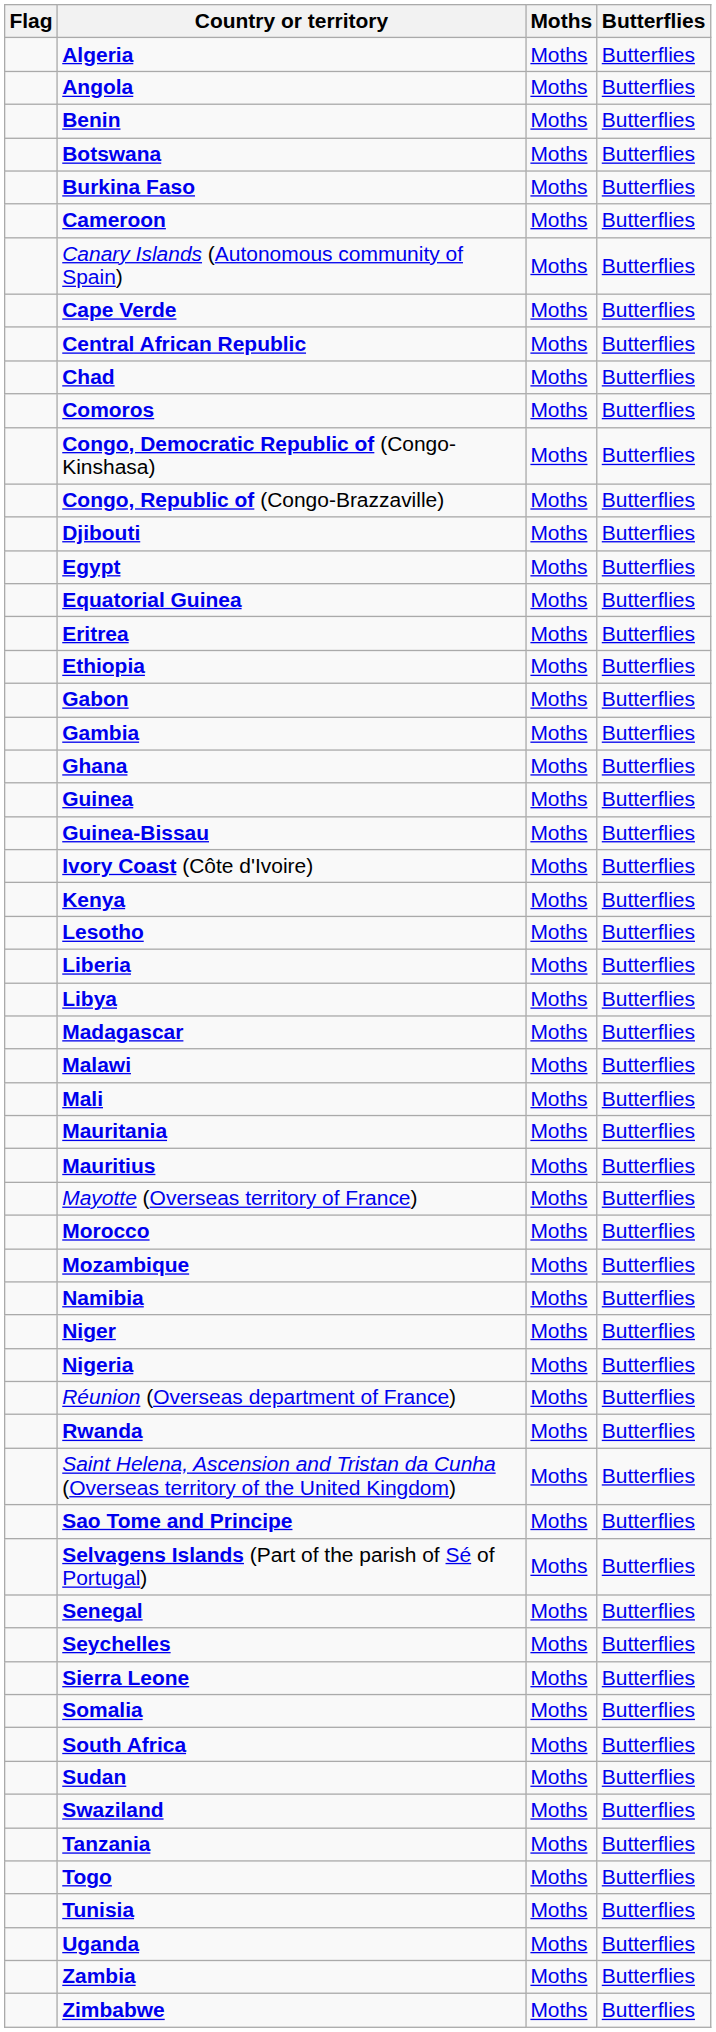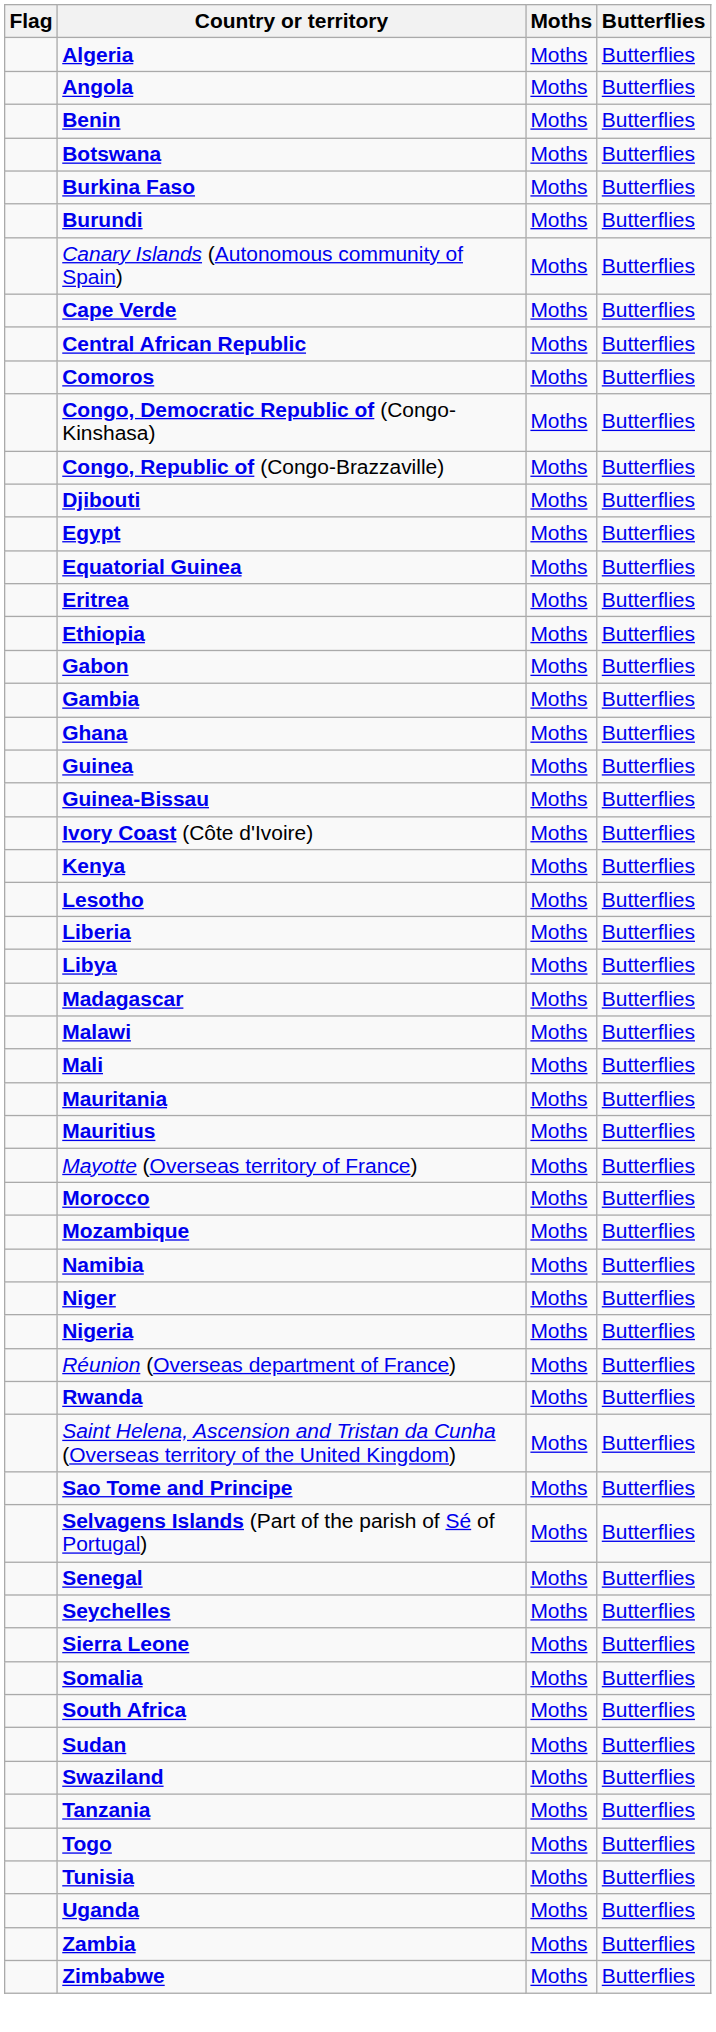 <table class="wikitable">
 <tr>
 <th>Flag</th>
 <th width=350>Country or territory</th>
 <th>Moths</th>
 <th>Butterflies</th>
 </tr>
 <tr>
 <td></td>
 <td><strong><a href='#'>Algeria</a></strong></td>
 <td><a href='#'>Moths</a></td>
 <td><a href='#'>Butterflies</a></td>
 </tr>
 <tr>
 <td></td>
 <td><strong><a href='#'>Angola</a></strong></td>
 <td><a href='#'>Moths</a></td>
 <td><a href='#'>Butterflies</a></td>
 </tr>
 <tr>
 <td></td>
 <td><strong><a href='#'>Benin</a></strong></td>
 <td><a href='#'>Moths</a></td>
 <td><a href='#'>Butterflies</a></td>
 </tr>
 <tr>
 <td></td>
 <td><strong><a href='#'>Botswana</a></strong></td>
 <td><a href='#'>Moths</a></td>
 <td><a href='#'>Butterflies</a></td>
 </tr>
 <tr>
 <td></td>
 <td><strong><a href='#'>Burkina Faso</a></strong></td>
 <td><a href='#'>Moths</a></td>
 <td><a href='#'>Butterflies</a></td>
 </tr>
 <tr>
 <td></td>
-<td><strong><a href='#'>Cameroon</a></strong></td>
+<td><strong><a href='#'>Burundi</a></strong></td>
 <td><a href='#'>Moths</a></td>
 <td><a href='#'>Butterflies</a></td>
 </tr>
 <tr>
 <td></td>
 <td><em><a href='#'>Canary Islands</a></em> (<a href='#'>Autonomous community of Spain</a>)</td>
 <td><a href='#'>Moths</a></td>
 <td><a href='#'>Butterflies</a></td>
 </tr>
 <tr>
 <td></td>
 <td><strong><a href='#'>Cape Verde</a></strong></td>
 <td><a href='#'>Moths</a></td>
 <td><a href='#'>Butterflies</a></td>
 </tr>
 <tr>
 <td></td>
 <td><strong><a href='#'>Central African Republic</a></strong></td>
-<td><a href='#'>Moths</a></td>
-<td><a href='#'>Butterflies</a></td>
-</tr>
-<tr>
-<td></td>
-<td><strong><a href='#'>Chad</a></strong></td>
 <td><a href='#'>Moths</a></td>
 <td><a href='#'>Butterflies</a></td>
 </tr>
 <tr>
 <td></td>
 <td><strong><a href='#'>Comoros</a></strong></td>
 <td><a href='#'>Moths</a></td>
 <td><a href='#'>Butterflies</a></td>
 </tr>
 <tr>
 <td></td>
 <td><strong><a href='#'>Congo, Democratic Republic of</a></strong> (Congo-Kinshasa)</td>
 <td><a href='#'>Moths</a></td>
 <td><a href='#'>Butterflies</a></td>
 </tr>
 <tr>
 <td></td>
 <td><strong><a href='#'>Congo, Republic of</a></strong> (Congo-Brazzaville)</td>
 <td><a href='#'>Moths</a></td>
 <td><a href='#'>Butterflies</a></td>
 </tr>
 <tr>
 <td></td>
 <td><strong><a href='#'>Djibouti</a></strong></td>
 <td><a href='#'>Moths</a></td>
 <td><a href='#'>Butterflies</a></td>
 </tr>
 <tr>
 <td></td>
 <td><strong><a href='#'>Egypt</a></strong></td>
 <td><a href='#'>Moths</a></td>
 <td><a href='#'>Butterflies</a></td>
 </tr>
 <tr>
 <td></td>
 <td><strong><a href='#'>Equatorial Guinea</a></strong></td>
 <td><a href='#'>Moths</a></td>
 <td><a href='#'>Butterflies</a></td>
 </tr>
 <tr>
 <td></td>
 <td><strong><a href='#'>Eritrea</a></strong></td>
 <td><a href='#'>Moths</a></td>
 <td><a href='#'>Butterflies</a></td>
 </tr>
 <tr>
 <td></td>
 <td><strong><a href='#'>Ethiopia</a></strong></td>
 <td><a href='#'>Moths</a></td>
 <td><a href='#'>Butterflies</a></td>
 </tr>
 <tr>
 <td></td>
 <td><strong><a href='#'>Gabon</a></strong></td>
 <td><a href='#'>Moths</a></td>
 <td><a href='#'>Butterflies</a></td>
 </tr>
 <tr>
 <td></td>
 <td><strong><a href='#'>Gambia</a></strong></td>
 <td><a href='#'>Moths</a></td>
 <td><a href='#'>Butterflies</a></td>
 </tr>
 <tr>
 <td></td>
 <td><strong><a href='#'>Ghana</a></strong></td>
 <td><a href='#'>Moths</a></td>
 <td><a href='#'>Butterflies</a></td>
 </tr>
 <tr>
 <td></td>
 <td><strong><a href='#'>Guinea</a></strong></td>
 <td><a href='#'>Moths</a></td>
 <td><a href='#'>Butterflies</a></td>
 </tr>
 <tr>
 <td></td>
 <td><strong><a href='#'>Guinea-Bissau</a></strong></td>
 <td><a href='#'>Moths</a></td>
 <td><a href='#'>Butterflies</a></td>
 </tr>
 <tr>
 <td></td>
 <td><strong><a href='#'>Ivory Coast</a></strong> (Côte d'Ivoire)</td>
 <td><a href='#'>Moths</a></td>
 <td><a href='#'>Butterflies</a></td>
 </tr>
 <tr>
 <td></td>
 <td><strong><a href='#'>Kenya</a></strong></td>
 <td><a href='#'>Moths</a></td>
 <td><a href='#'>Butterflies</a></td>
 </tr>
 <tr>
 <td></td>
 <td><strong><a href='#'>Lesotho</a></strong></td>
 <td><a href='#'>Moths</a></td>
 <td><a href='#'>Butterflies</a></td>
 </tr>
 <tr>
 <td></td>
 <td><strong><a href='#'>Liberia</a></strong></td>
 <td><a href='#'>Moths</a></td>
 <td><a href='#'>Butterflies</a></td>
 </tr>
 <tr>
 <td></td>
 <td><strong><a href='#'>Libya</a></strong></td>
 <td><a href='#'>Moths</a></td>
 <td><a href='#'>Butterflies</a></td>
 </tr>
 <tr>
 <td></td>
 <td><strong><a href='#'>Madagascar</a></strong></td>
 <td><a href='#'>Moths</a></td>
 <td><a href='#'>Butterflies</a></td>
 </tr>
 <tr>
 <td></td>
 <td><strong><a href='#'>Malawi</a></strong></td>
 <td><a href='#'>Moths</a></td>
 <td><a href='#'>Butterflies</a></td>
 </tr>
 <tr>
 <td></td>
 <td><strong><a href='#'>Mali</a></strong></td>
 <td><a href='#'>Moths</a></td>
 <td><a href='#'>Butterflies</a></td>
 </tr>
 <tr>
 <td></td>
 <td><strong><a href='#'>Mauritania</a></strong></td>
 <td><a href='#'>Moths</a></td>
 <td><a href='#'>Butterflies</a></td>
 </tr>
 <tr>
 <td></td>
 <td><strong><a href='#'>Mauritius</a></strong></td>
 <td><a href='#'>Moths</a></td>
 <td><a href='#'>Butterflies</a></td>
 </tr>
 <tr>
 <td></td>
 <td><em><a href='#'>Mayotte</a></em> (<a href='#'>Overseas territory of France</a>)</td>
 <td><a href='#'>Moths</a></td>
 <td><a href='#'>Butterflies</a></td>
 </tr>
 <tr>
 <td></td>
 <td><strong><a href='#'>Morocco</a></strong></td>
 <td><a href='#'>Moths</a></td>
 <td><a href='#'>Butterflies</a></td>
 </tr>
 <tr>
 <td></td>
 <td><strong><a href='#'>Mozambique</a></strong></td>
 <td><a href='#'>Moths</a></td>
 <td><a href='#'>Butterflies</a></td>
 </tr>
 <tr>
 <td></td>
 <td><strong><a href='#'>Namibia</a></strong></td>
 <td><a href='#'>Moths</a></td>
 <td><a href='#'>Butterflies</a></td>
 </tr>
 <tr>
 <td></td>
 <td><strong><a href='#'>Niger</a></strong></td>
 <td><a href='#'>Moths</a></td>
 <td><a href='#'>Butterflies</a></td>
 </tr>
 <tr>
 <td></td>
 <td><strong><a href='#'>Nigeria</a></strong></td>
 <td><a href='#'>Moths</a></td>
 <td><a href='#'>Butterflies</a></td>
 </tr>
 <tr>
 <td></td>
 <td><em><a href='#'>Réunion</a></em> (<a href='#'>Overseas department of France</a>)</td>
 <td><a href='#'>Moths</a></td>
 <td><a href='#'>Butterflies</a></td>
 </tr>
 <tr>
 <td></td>
 <td><strong><a href='#'>Rwanda</a></strong></td>
 <td><a href='#'>Moths</a></td>
 <td><a href='#'>Butterflies</a></td>
 </tr>
 <tr>
 <td></td>
 <td><em><a href='#'>Saint Helena, Ascension and Tristan da Cunha</a></em> (<a href='#'>Overseas territory of the United Kingdom</a>)</td>
 <td><a href='#'>Moths</a></td>
 <td><a href='#'>Butterflies</a></td>
 </tr>
 <tr>
 <td></td>
 <td><strong><a href='#'>Sao Tome and Principe</a></strong></td>
 <td><a href='#'>Moths</a></td>
 <td><a href='#'>Butterflies</a></td>
 </tr>
 <tr>
 <td></td>
 <td><strong><a href='#'>Selvagens Islands</a></strong> (Part of the parish of <a href='#'>Sé</a> of <a href='#'>Portugal</a>)</td>
 <td><a href='#'>Moths</a></td>
 <td><a href='#'>Butterflies</a></td>
 </tr>
 <tr>
 <td></td>
 <td><strong><a href='#'>Senegal</a></strong></td>
 <td><a href='#'>Moths</a></td>
 <td><a href='#'>Butterflies</a></td>
 </tr>
 <tr>
 <td></td>
 <td><strong><a href='#'>Seychelles</a></strong></td>
 <td><a href='#'>Moths</a></td>
 <td><a href='#'>Butterflies</a></td>
 </tr>
 <tr>
 <td></td>
 <td><strong><a href='#'>Sierra Leone</a></strong></td>
 <td><a href='#'>Moths</a></td>
 <td><a href='#'>Butterflies</a></td>
 </tr>
 <tr>
 <td></td>
 <td><strong><a href='#'>Somalia</a></strong></td>
 <td><a href='#'>Moths</a></td>
 <td><a href='#'>Butterflies</a></td>
 </tr>
 <tr>
 <td></td>
 <td><strong><a href='#'>South Africa</a></strong></td>
 <td><a href='#'>Moths</a></td>
 <td><a href='#'>Butterflies</a></td>
 </tr>
 <tr>
 <td></td>
 <td><strong><a href='#'>Sudan</a></strong></td>
 <td><a href='#'>Moths</a></td>
 <td><a href='#'>Butterflies</a></td>
 </tr>
 <tr>
 <td></td>
 <td><strong><a href='#'>Swaziland</a></strong></td>
 <td><a href='#'>Moths</a></td>
 <td><a href='#'>Butterflies</a></td>
 </tr>
 <tr>
 <td></td>
 <td><strong><a href='#'>Tanzania</a></strong></td>
 <td><a href='#'>Moths</a></td>
 <td><a href='#'>Butterflies</a></td>
 </tr>
 <tr>
 <td></td>
 <td><strong><a href='#'>Togo</a></strong></td>
 <td><a href='#'>Moths</a></td>
 <td><a href='#'>Butterflies</a></td>
 </tr>
 <tr>
 <td></td>
 <td><strong><a href='#'>Tunisia</a></strong></td>
 <td><a href='#'>Moths</a></td>
 <td><a href='#'>Butterflies</a></td>
 </tr>
 <tr>
 <td></td>
 <td><strong><a href='#'>Uganda</a></strong></td>
 <td><a href='#'>Moths</a></td>
 <td><a href='#'>Butterflies</a></td>
 </tr>
 <tr>
 <td></td>
 <td><strong><a href='#'>Zambia</a></strong></td>
 <td><a href='#'>Moths</a></td>
 <td><a href='#'>Butterflies</a></td>
 </tr>
 <tr>
 <td></td>
 <td><strong><a href='#'>Zimbabwe</a></strong></td>
 <td><a href='#'>Moths</a></td>
 <td><a href='#'>Butterflies</a></td>
 </tr>
 </table>
